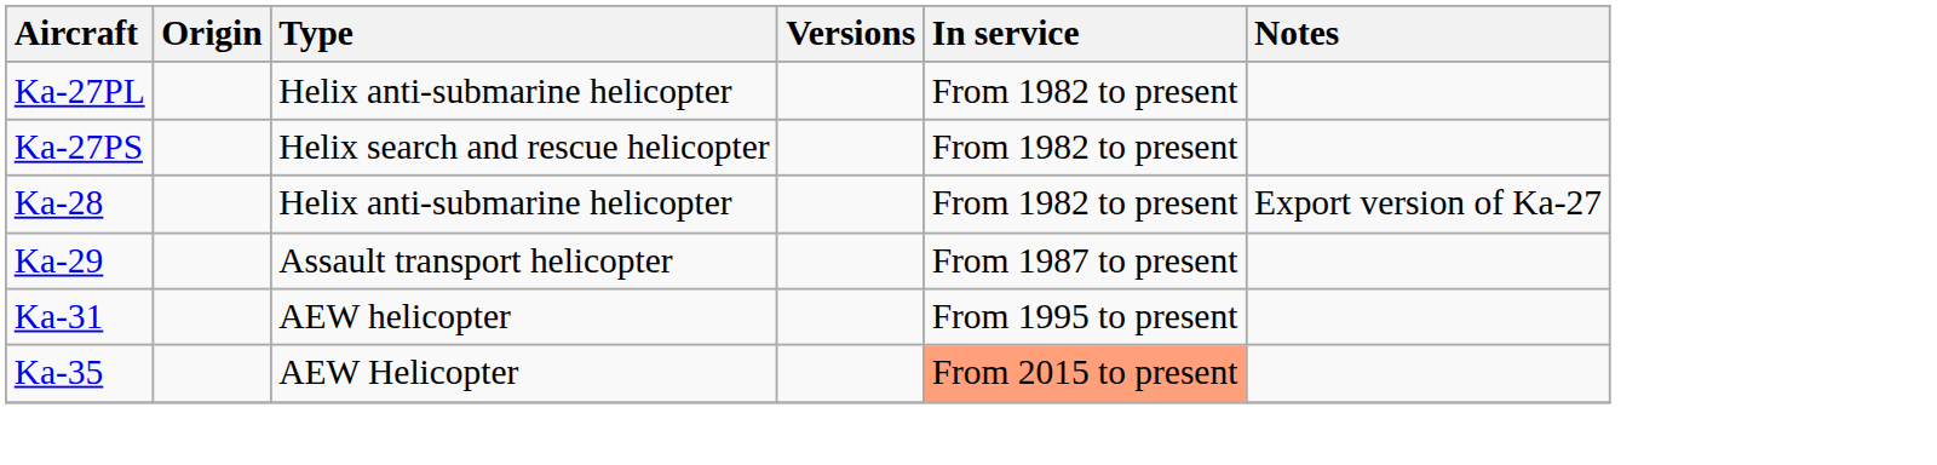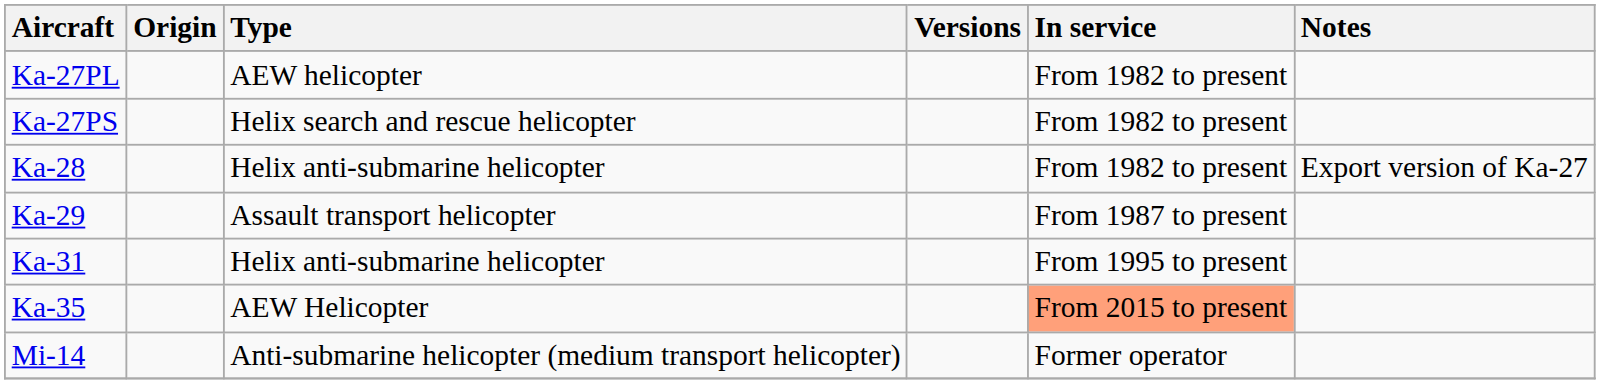 <table class="wikitable">
 <tr>
 <th style="text-align: left;">Aircraft</th>
 <th style="text-align: left;">Origin</th>
 <th style="text-align: left;">Type</th>
 <th style="text-align: left;">Versions</th>
 <th style="text-align: left;">In service</th>
 <th style="text-align: left;">Notes</th>
 </tr>
 <tr>
 <td><a href='#'>Ka-27PL</a></td>
 <td></td>
-<td>Helix anti-submarine helicopter</td>
+<td>AEW helicopter</td>
 <td></td>
 <td>From 1982 to present</td>
 <td></td>
 </tr>
 <tr>
 <td><a href='#'>Ka-27PS</a></td>
 <td></td>
 <td>Helix search and rescue helicopter</td>
 <td></td>
 <td>From 1982 to present</td>
 <td></td>
 </tr>
 <tr>
 <td><a href='#'>Ka-28</a></td>
 <td></td>
 <td>Helix anti-submarine helicopter</td>
 <td></td>
 <td>From 1982 to present</td>
 <td>Export version of Ka-27</td>
 </tr>
 <tr>
 <td><a href='#'>Ka-29</a></td>
 <td></td>
 <td>Assault transport helicopter</td>
 <td></td>
 <td>From 1987 to present</td>
 <td></td>
 </tr>
 <tr>
 <td><a href='#'>Ka-31</a></td>
 <td></td>
-<td>AEW helicopter</td>
+<td>Helix anti-submarine helicopter</td>
 <td></td>
 <td>From 1995 to present</td>
 <td></td>
 </tr>
 <tr>
 <td><a href='#'>Ka-35</a></td>
 <td></td>
 <td>AEW Helicopter</td>
 <td></td>
 <td style="background: lightsalmon;">From 2015 to present</td>
 <td></td>
 </tr>
 <tr>
+<td><a href='#'>Mi-14</a></td>
+<td></td>
+<td>Anti-submarine helicopter (medium transport helicopter)</td>
+<td></td>
+<td>Former operator</td>
+<td></td>
+</tr>
+<tr>
 </tr>
 </table>
